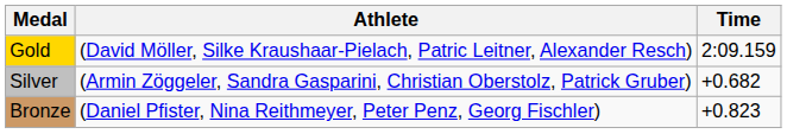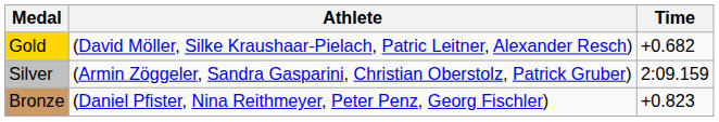 <table class="wikitable">
 <tr>
 <th>Medal</th>
 <th>Athlete</th>
 <th>Time</th>
 </tr>
 <tr>
 <td bgcolor="gold">Gold</td>
 <td> (<a href='#'>David Möller</a>, <a href='#'>Silke Kraushaar-Pielach</a>, <a href='#'>Patric Leitner</a>, <a href='#'>Alexander Resch</a>)</td>
-<td>2:09.159</td>
+<td>+0.682</td>
 </tr>
 <tr>
 <td bgcolor="silver">Silver</td>
 <td> (<a href='#'>Armin Zöggeler</a>, <a href='#'>Sandra Gasparini</a>, <a href='#'>Christian Oberstolz</a>, <a href='#'>Patrick Gruber</a>)</td>
-<td>+0.682</td>
+<td>2:09.159</td>
 </tr>
 <tr>
 <td bgcolor="CC9966">Bronze</td>
 <td> (<a href='#'>Daniel Pfister</a>, <a href='#'>Nina Reithmeyer</a>, <a href='#'>Peter Penz</a>, <a href='#'>Georg Fischler</a>)</td>
 <td>+0.823</td>
 </tr>
 </table>
